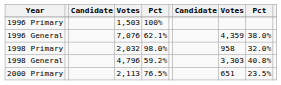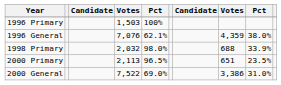 <table class="wikitable" style="margin:0.5em ; font-size:95%">
 <tr>
 <th>Year</th>
 <th></th>
 <th>Candidate</th>
 <th>Votes</th>
 <th>Pct</th>
 <th></th>
 <th>Candidate</th>
 <th>Votes</th>
 <th>Pct</th>
 <th></th>
 </tr>
 <tr>
 </tr>
 <tr>
 <td>1996 Primary</td>
 <td></td>
 <td></td>
 <td>1,503</td>
 <td>100%</td>
 <td></td>
 <td></td>
 <td></td>
 <td></td>
 <td></td>
 </tr>
 <tr>
 <td>1996 General</td>
 <td></td>
 <td></td>
 <td>7,076</td>
 <td>62.1%</td>
 <td></td>
 <td></td>
 <td>4,359</td>
 <td>38.0%</td>
 <td></td>
 </tr>
 <tr>
 <td>1998 Primary</td>
 <td></td>
 <td></td>
 <td>2,032</td>
 <td>98.0%</td>
 <td></td>
 <td></td>
-<td>958</td>
-<td>32.0%</td>
-<td></td>
-</tr>
-<tr>
-<td>1998 General</td>
-<td></td>
-<td></td>
-<td>4,796</td>
-<td>59.2%</td>
-<td></td>
-<td></td>
-<td>3,303</td>
-<td>40.8%</td>
+<td>688</td>
+<td>33.9%</td>
 <td></td>
 </tr>
 <tr>
 <td>2000 Primary</td>
 <td></td>
 <td></td>
 <td>2,113</td>
-<td>76.5%</td>
+<td>96.5%</td>
 <td></td>
 <td></td>
 <td>651</td>
 <td>23.5%</td>
 <td></td>
 </tr>
+<tr>
+<td>2000 General</td>
+<td></td>
+<td></td>
+<td>7,522</td>
+<td>69.0%</td>
+<td></td>
+<td></td>
+<td>3,386</td>
+<td>31.0%</td>
+<td></td>
+</tr>
 </table>
